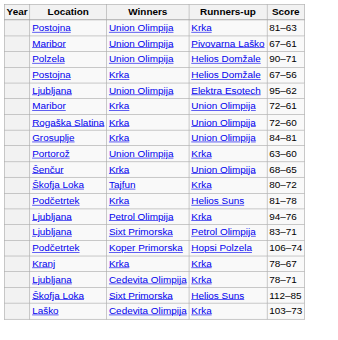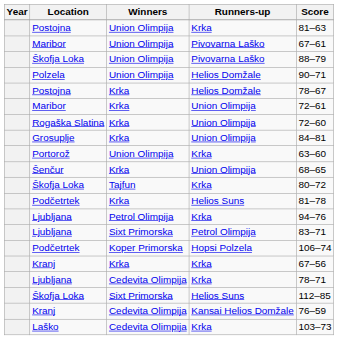 <table class="wikitable">
 <tr>
 <th scope="col">Year</th>
 <th scope="col">Location</th>
 <th scope="col">Winners</th>
 <th scope="col">Runners-up</th>
 <th scope="col">Score</th>
 </tr>
 <tr>
 </tr>
 <tr>
 <th scope="row"></th>
 <td><a href='#'>Postojna</a></td>
 <td><a href='#'>Union Olimpija</a></td>
 <td><a href='#'>Krka</a></td>
 <td>81–63</td>
 </tr>
 <tr>
 <th scope="row"></th>
 <td><a href='#'>Maribor</a></td>
 <td><a href='#'>Union Olimpija</a></td>
 <td><a href='#'>Pivovarna Laško</a></td>
 <td>67–61</td>
 </tr>
 <tr>
 <th scope="row"></th>
+<td><a href='#'>Škofja Loka</a></td>
+<td><a href='#'>Union Olimpija</a></td>
+<td><a href='#'>Pivovarna Laško</a></td>
+<td>88–79</td>
+</tr>
+<tr>
+<th scope="row"></th>
 <td><a href='#'>Polzela</a></td>
 <td><a href='#'>Union Olimpija</a></td>
 <td><a href='#'>Helios Domžale</a></td>
 <td>90–71</td>
 </tr>
 <tr>
 <th scope="row"></th>
 <td><a href='#'>Postojna</a></td>
 <td><a href='#'>Krka</a></td>
 <td><a href='#'>Helios Domžale</a></td>
-<td>67–56</td>
-</tr>
-<tr>
-<th scope="row"></th>
-<td><a href='#'>Ljubljana</a></td>
-<td><a href='#'>Union Olimpija</a></td>
-<td><a href='#'>Elektra Esotech</a></td>
-<td>95–62</td>
+<td>78–67</td>
 </tr>
 <tr>
 <th scope="row"></th>
 <td><a href='#'>Maribor</a></td>
 <td><a href='#'>Krka</a></td>
 <td><a href='#'>Union Olimpija</a></td>
 <td>72–61</td>
 </tr>
 <tr>
 <th scope="row"></th>
 <td><a href='#'>Rogaška Slatina</a></td>
 <td><a href='#'>Krka</a></td>
 <td><a href='#'>Union Olimpija</a></td>
 <td>72–60</td>
 </tr>
 <tr>
 <th scope="row"></th>
 <td><a href='#'>Grosuplje</a></td>
 <td><a href='#'>Krka</a></td>
 <td><a href='#'>Union Olimpija</a></td>
 <td>84–81</td>
 </tr>
 <tr>
 <th scope="row"></th>
 <td><a href='#'>Portorož</a></td>
 <td><a href='#'>Union Olimpija</a></td>
 <td><a href='#'>Krka</a></td>
 <td>63–60</td>
 </tr>
 <tr>
 <th scope="row"></th>
 <td><a href='#'>Šenčur</a></td>
 <td><a href='#'>Krka</a></td>
 <td><a href='#'>Union Olimpija</a></td>
 <td>68–65</td>
 </tr>
 <tr>
 <th scope="row"></th>
 <td><a href='#'>Škofja Loka</a></td>
 <td><a href='#'>Tajfun</a></td>
 <td><a href='#'>Krka</a></td>
 <td>80–72</td>
 </tr>
 <tr>
 <th scope="row"></th>
 <td><a href='#'>Podčetrtek</a></td>
 <td><a href='#'>Krka</a></td>
 <td><a href='#'>Helios Suns</a></td>
 <td>81–78</td>
 </tr>
 <tr>
 <th scope="row"></th>
 <td><a href='#'>Ljubljana</a></td>
 <td><a href='#'>Petrol Olimpija</a></td>
 <td><a href='#'>Krka</a></td>
 <td>94–76</td>
 </tr>
 <tr>
 <th scope="row"></th>
 <td><a href='#'>Ljubljana</a></td>
 <td><a href='#'>Sixt Primorska</a></td>
 <td><a href='#'>Petrol Olimpija</a></td>
 <td>83–71</td>
 </tr>
 <tr>
 <th scope="row"></th>
 <td><a href='#'>Podčetrtek</a></td>
 <td><a href='#'>Koper Primorska</a></td>
 <td><a href='#'>Hopsi Polzela</a></td>
 <td>106–74</td>
 </tr>
 <tr>
 <th scope="row"></th>
 <td><a href='#'>Kranj</a></td>
 <td><a href='#'>Krka</a></td>
 <td><a href='#'>Krka</a></td>
-<td>78–67</td>
+<td>67–56</td>
 </tr>
 <tr>
 <th scope="row"></th>
 <td><a href='#'>Ljubljana</a></td>
 <td><a href='#'>Cedevita Olimpija</a></td>
 <td><a href='#'>Krka</a></td>
 <td>78–71</td>
 </tr>
 <tr>
 <th scope="row"></th>
 <td><a href='#'>Škofja Loka</a></td>
 <td><a href='#'>Sixt Primorska</a></td>
 <td><a href='#'>Helios Suns</a></td>
 <td>112–85</td>
 </tr>
 <tr>
 <th scope="row"></th>
+<td><a href='#'>Kranj</a></td>
+<td><a href='#'>Cedevita Olimpija</a></td>
+<td><a href='#'>Kansai Helios Domžale</a></td>
+<td>76–59</td>
+</tr>
+<tr>
+<th scope="row"></th>
 <td><a href='#'>Laško</a></td>
 <td><a href='#'>Cedevita Olimpija</a></td>
 <td><a href='#'>Krka</a></td>
 <td>103–73</td>
 </tr>
 </table>
